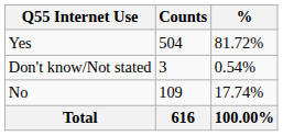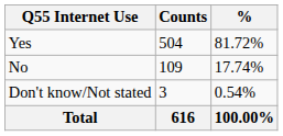 <table class="wikitable sortable">
 <tr>
 <th>Q55 Internet Use</th>
 <th>Counts</th>
 <th>%</th>
 </tr>
 <tr>
 <td>Yes</td>
 <td>504</td>
 <td>81.72%</td>
 </tr>
 <tr>
+<td>No</td>
+<td>109</td>
+<td>17.74%</td>
+</tr>
+<tr>
 <td>Don't know/Not stated</td>
 <td>3</td>
 <td>0.54%</td>
-</tr>
-<tr>
-<td>No</td>
-<td>109</td>
-<td>17.74%</td>
 </tr>
 <tr>
 <th>Total</th>
 <th>616</th>
 <th>100.00%</th>
 </tr>
 </table>
